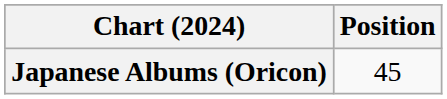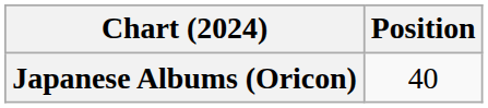 <table class="wikitable plainrowheaders" style="text-align:center">
 <tr>
 <th scope="col">Chart (2024)</th>
 <th scope="col">Position</th>
 </tr>
 <tr>
 <th scope="row">Japanese Albums (Oricon)</th>
-<td>45</td>
+<td>40</td>
 </tr>
 </table>
